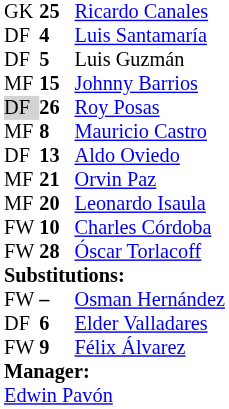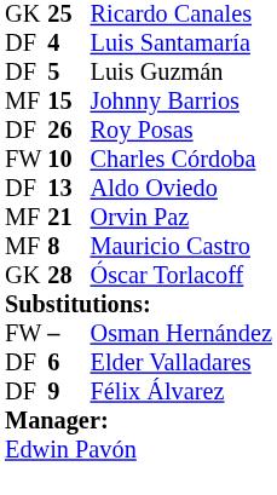 <table style = "font-size: 90%" cellspacing = "0" cellpadding = "0">
 <tr>
 <td colspan = 4></td>
 </tr>
 <tr>
 <th style="width:25px;"></th>
 <th style="width:25px;"></th>
 </tr>
 <tr>
 <td>GK</td>
 <td><strong>25</strong></td>
 <td> <a href='#'>Ricardo Canales</a></td>
 </tr>
 <tr>
 <td>DF</td>
 <td><strong>4</strong></td>
 <td> <a href='#'>Luis Santamaría</a></td>
 </tr>
 <tr>
 <td>DF</td>
 <td><strong>5</strong></td>
 <td> Luis Guzmán</td>
 <td></td>
 <td></td>
 </tr>
 <tr>
 <td>MF</td>
 <td><strong>15</strong></td>
 <td> <a href='#'>Johnny Barrios</a></td>
 </tr>
 <tr>
-<td style="background: lightgrey;">DF</td>
+<td>DF</td>
 <td><strong>26</strong></td>
 <td> <a href='#'>Roy Posas</a></td>
 </tr>
 <tr>
-<td>MF</td>
-<td><strong>8</strong></td>
-<td> <a href='#'>Mauricio Castro</a></td>
+<td>FW</td>
+<td><strong>10</strong></td>
+<td> <a href='#'>Charles Córdoba</a></td>
 <td></td>
 <td></td>
 </tr>
 <tr>
 <td>DF</td>
 <td><strong>13</strong></td>
 <td> <a href='#'>Aldo Oviedo</a></td>
 </tr>
 <tr>
 <td>MF</td>
 <td><strong>21</strong></td>
 <td> <a href='#'>Orvin Paz</a></td>
 </tr>
 <tr>
 <td>MF</td>
-<td><strong>20</strong></td>
-<td> <a href='#'>Leonardo Isaula</a></td>
+<td><strong>8</strong></td>
+<td> <a href='#'>Mauricio Castro</a></td>
 <td></td>
 <td></td>
 </tr>
 <tr>
-<td>FW</td>
-<td><strong>10</strong></td>
-<td> <a href='#'>Charles Córdoba</a></td>
-<td></td>
-<td></td>
-</tr>
-<tr>
-<td>FW</td>
+<td>GK</td>
 <td><strong>28</strong></td>
 <td> <a href='#'>Óscar Torlacoff</a></td>
 <td></td>
 <td></td>
 </tr>
 <tr>
 <td colspan = 3><strong>Substitutions:</strong></td>
 </tr>
 <tr>
 <td>FW</td>
 <td><strong>–</strong></td>
 <td> <a href='#'>Osman Hernández</a></td>
 <td></td>
 <td></td>
 </tr>
 <tr>
 <td>DF</td>
 <td><strong>6</strong></td>
 <td> <a href='#'>Elder Valladares</a></td>
 <td></td>
 <td></td>
 </tr>
 <tr>
-<td>FW</td>
+<td>DF</td>
 <td><strong>9</strong></td>
 <td> <a href='#'>Félix Álvarez</a></td>
 <td></td>
 <td></td>
 </tr>
 <tr>
 <td colspan = 3><strong>Manager:</strong></td>
 </tr>
 <tr>
 <td colspan = 3> <a href='#'>Edwin Pavón</a></td>
 </tr>
 </table>
